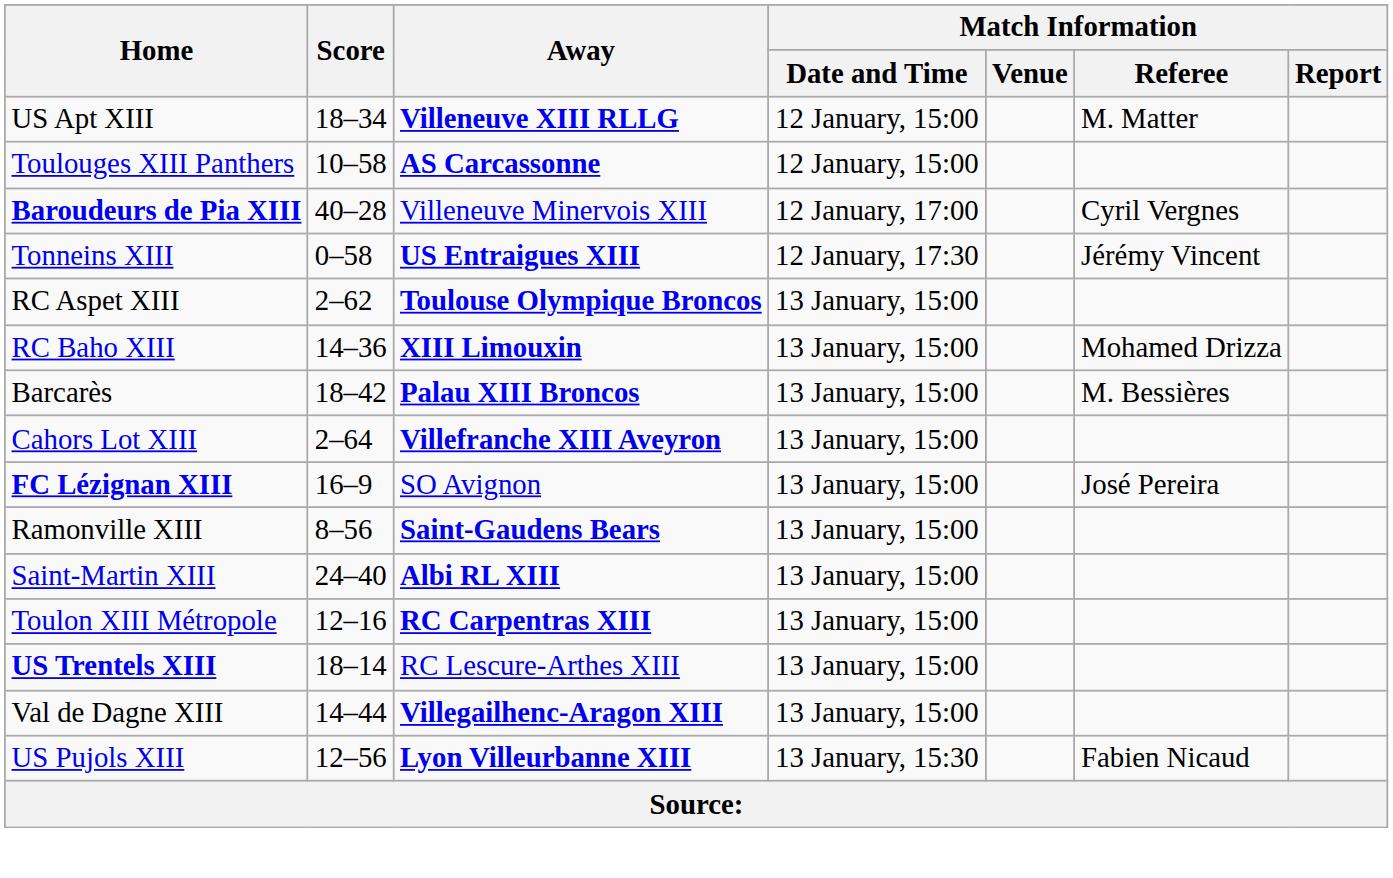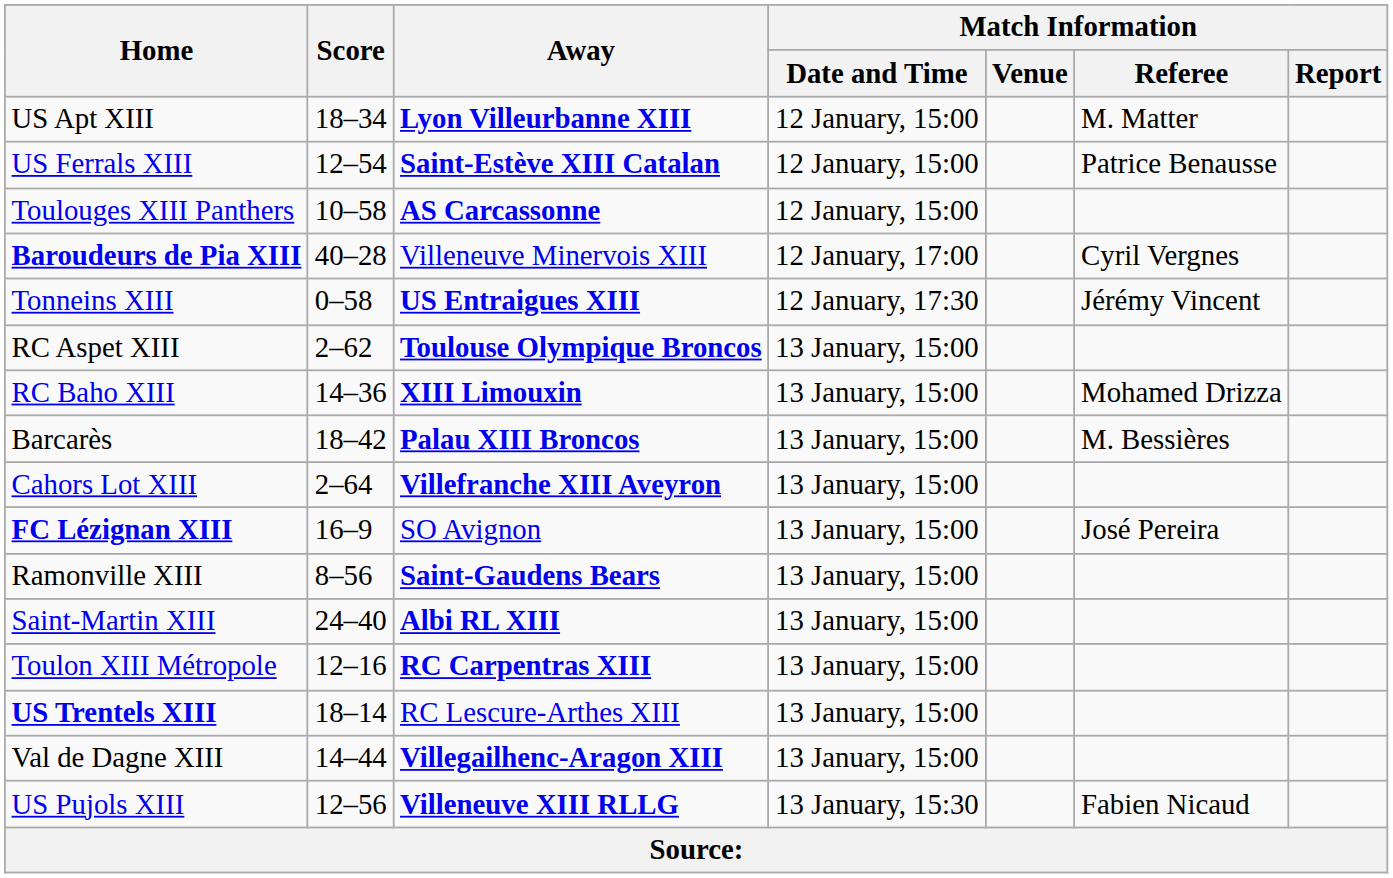 <table class="wikitable defaultcenter col1left col3left">
 <tr>
 <th scope="col" rowspan=2>Home</th>
 <th scope="col" rowspan=2>Score</th>
 <th scope="col" rowspan=2>Away</th>
 <th scope="col" colspan=4>Match Information</th>
 </tr>
 <tr>
 <th scope="col">Date and Time</th>
 <th scope="col">Venue</th>
 <th scope="col">Referee</th>
 <th scope="col">Report</th>
 </tr>
 <tr>
 <td>US Apt XIII</td>
 <td>18–34</td>
-<td> <strong><a href='#'>Villeneuve XIII RLLG</a></strong></td>
+<td> <strong><a href='#'>Lyon Villeurbanne XIII</a></strong></td>
 <td>12 January, 15:00</td>
 <td></td>
 <td>M. Matter</td>
+<td></td>
+</tr>
+<tr>
+<td> <a href='#'>US Ferrals XIII</a></td>
+<td>12–54</td>
+<td> <strong><a href='#'>Saint-Estève XIII Catalan</a></strong></td>
+<td>12 January, 15:00</td>
+<td></td>
+<td>Patrice Benausse</td>
 <td></td>
 </tr>
 <tr>
 <td><a href='#'>Toulouges XIII Panthers</a></td>
 <td>10–58</td>
 <td> <strong><a href='#'>AS Carcassonne</a></strong></td>
 <td>12 January, 15:00</td>
 <td></td>
 <td></td>
 <td></td>
 </tr>
 <tr>
 <td> <strong><a href='#'>Baroudeurs de Pia XIII</a></strong></td>
 <td>40–28</td>
 <td> <a href='#'>Villeneuve Minervois XIII</a></td>
 <td>12 January, 17:00</td>
 <td></td>
 <td>Cyril Vergnes</td>
 <td></td>
 </tr>
 <tr>
 <td><a href='#'>Tonneins XIII</a></td>
 <td>0–58</td>
 <td> <strong><a href='#'>US Entraigues XIII</a></strong></td>
 <td>12 January, 17:30</td>
 <td></td>
 <td>Jérémy Vincent</td>
 <td></td>
 </tr>
 <tr>
 <td>RC Aspet XIII</td>
 <td>2–62</td>
 <td> <strong><a href='#'>Toulouse Olympique Broncos</a></strong></td>
 <td>13 January, 15:00</td>
 <td></td>
 <td></td>
 <td></td>
 </tr>
 <tr>
 <td> <a href='#'>RC Baho XIII</a></td>
 <td>14–36</td>
 <td> <strong><a href='#'>XIII Limouxin</a></strong></td>
 <td>13 January, 15:00</td>
 <td></td>
 <td>Mohamed Drizza</td>
 <td></td>
 </tr>
 <tr>
 <td>Barcarès</td>
 <td>18–42</td>
 <td> <strong><a href='#'>Palau XIII Broncos</a></strong></td>
 <td>13 January, 15:00</td>
 <td></td>
 <td>M. Bessières</td>
 <td></td>
 </tr>
 <tr>
 <td><a href='#'>Cahors Lot XIII</a></td>
 <td>2–64</td>
 <td> <strong><a href='#'>Villefranche XIII Aveyron</a></strong></td>
 <td>13 January, 15:00</td>
 <td></td>
 <td></td>
 <td></td>
 </tr>
 <tr>
 <td> <strong><a href='#'>FC Lézignan XIII</a></strong></td>
 <td>16–9</td>
 <td> <a href='#'>SO Avignon</a></td>
 <td>13 January, 15:00</td>
 <td></td>
 <td>José Pereira</td>
 <td></td>
 </tr>
 <tr>
 <td>Ramonville XIII</td>
 <td>8–56</td>
 <td> <strong><a href='#'>Saint-Gaudens Bears</a></strong></td>
 <td>13 January, 15:00</td>
 <td></td>
 <td></td>
 <td></td>
 </tr>
 <tr>
 <td><a href='#'>Saint-Martin XIII</a></td>
 <td>24–40</td>
 <td> <strong><a href='#'>Albi RL XIII</a></strong></td>
 <td>13 January, 15:00</td>
 <td></td>
 <td></td>
 <td></td>
 </tr>
 <tr>
 <td> <a href='#'>Toulon XIII Métropole</a></td>
 <td>12–16</td>
 <td> <strong><a href='#'>RC Carpentras XIII</a></strong></td>
 <td>13 January, 15:00</td>
 <td></td>
 <td></td>
 <td></td>
 </tr>
 <tr>
 <td><strong><a href='#'>US Trentels XIII</a></strong></td>
 <td>18–14</td>
 <td> <a href='#'>RC Lescure-Arthes XIII</a></td>
 <td>13 January, 15:00</td>
 <td></td>
 <td></td>
 <td></td>
 </tr>
 <tr>
 <td>Val de Dagne XIII</td>
 <td>14–44</td>
 <td> <strong><a href='#'>Villegailhenc-Aragon XIII</a></strong></td>
 <td>13 January, 15:00</td>
 <td></td>
 <td></td>
 <td></td>
 </tr>
 <tr>
 <td><a href='#'>US Pujols XIII</a></td>
 <td>12–56</td>
-<td> <strong><a href='#'>Lyon Villeurbanne XIII</a></strong></td>
+<td> <strong><a href='#'>Villeneuve XIII RLLG</a></strong></td>
 <td>13 January, 15:30</td>
 <td></td>
 <td>Fabien Nicaud</td>
 <td></td>
 </tr>
 <tr>
 <th colspan=7>Source:</th>
 </tr>
 </table>
